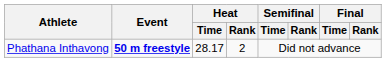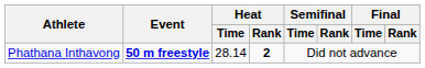 <table class=wikitable style="font-size:90%">
 <tr>
 <th rowspan="2">Athlete</th>
 <th rowspan="2">Event</th>
 <th colspan="2">Heat</th>
 <th colspan="2">Semifinal</th>
 <th colspan="2">Final</th>
 </tr>
 <tr style="font-size:95%">
 <th>Time</th>
 <th>Rank</th>
 <th>Time</th>
 <th>Rank</th>
 <th>Time</th>
 <th>Rank</th>
 </tr>
 <tr align=center>
 <td align=left><a href='#'>Phathana Inthavong</a></td>
 <td align=left><strong><a href='#'>50 m freestyle</a></strong></td>
-<td>28.17</td>
-<td>2</td>
+<td>28.14</td>
+<td><strong>2</strong></td>
 <td colspan=4>Did not advance</td>
 </tr>
 </table>
